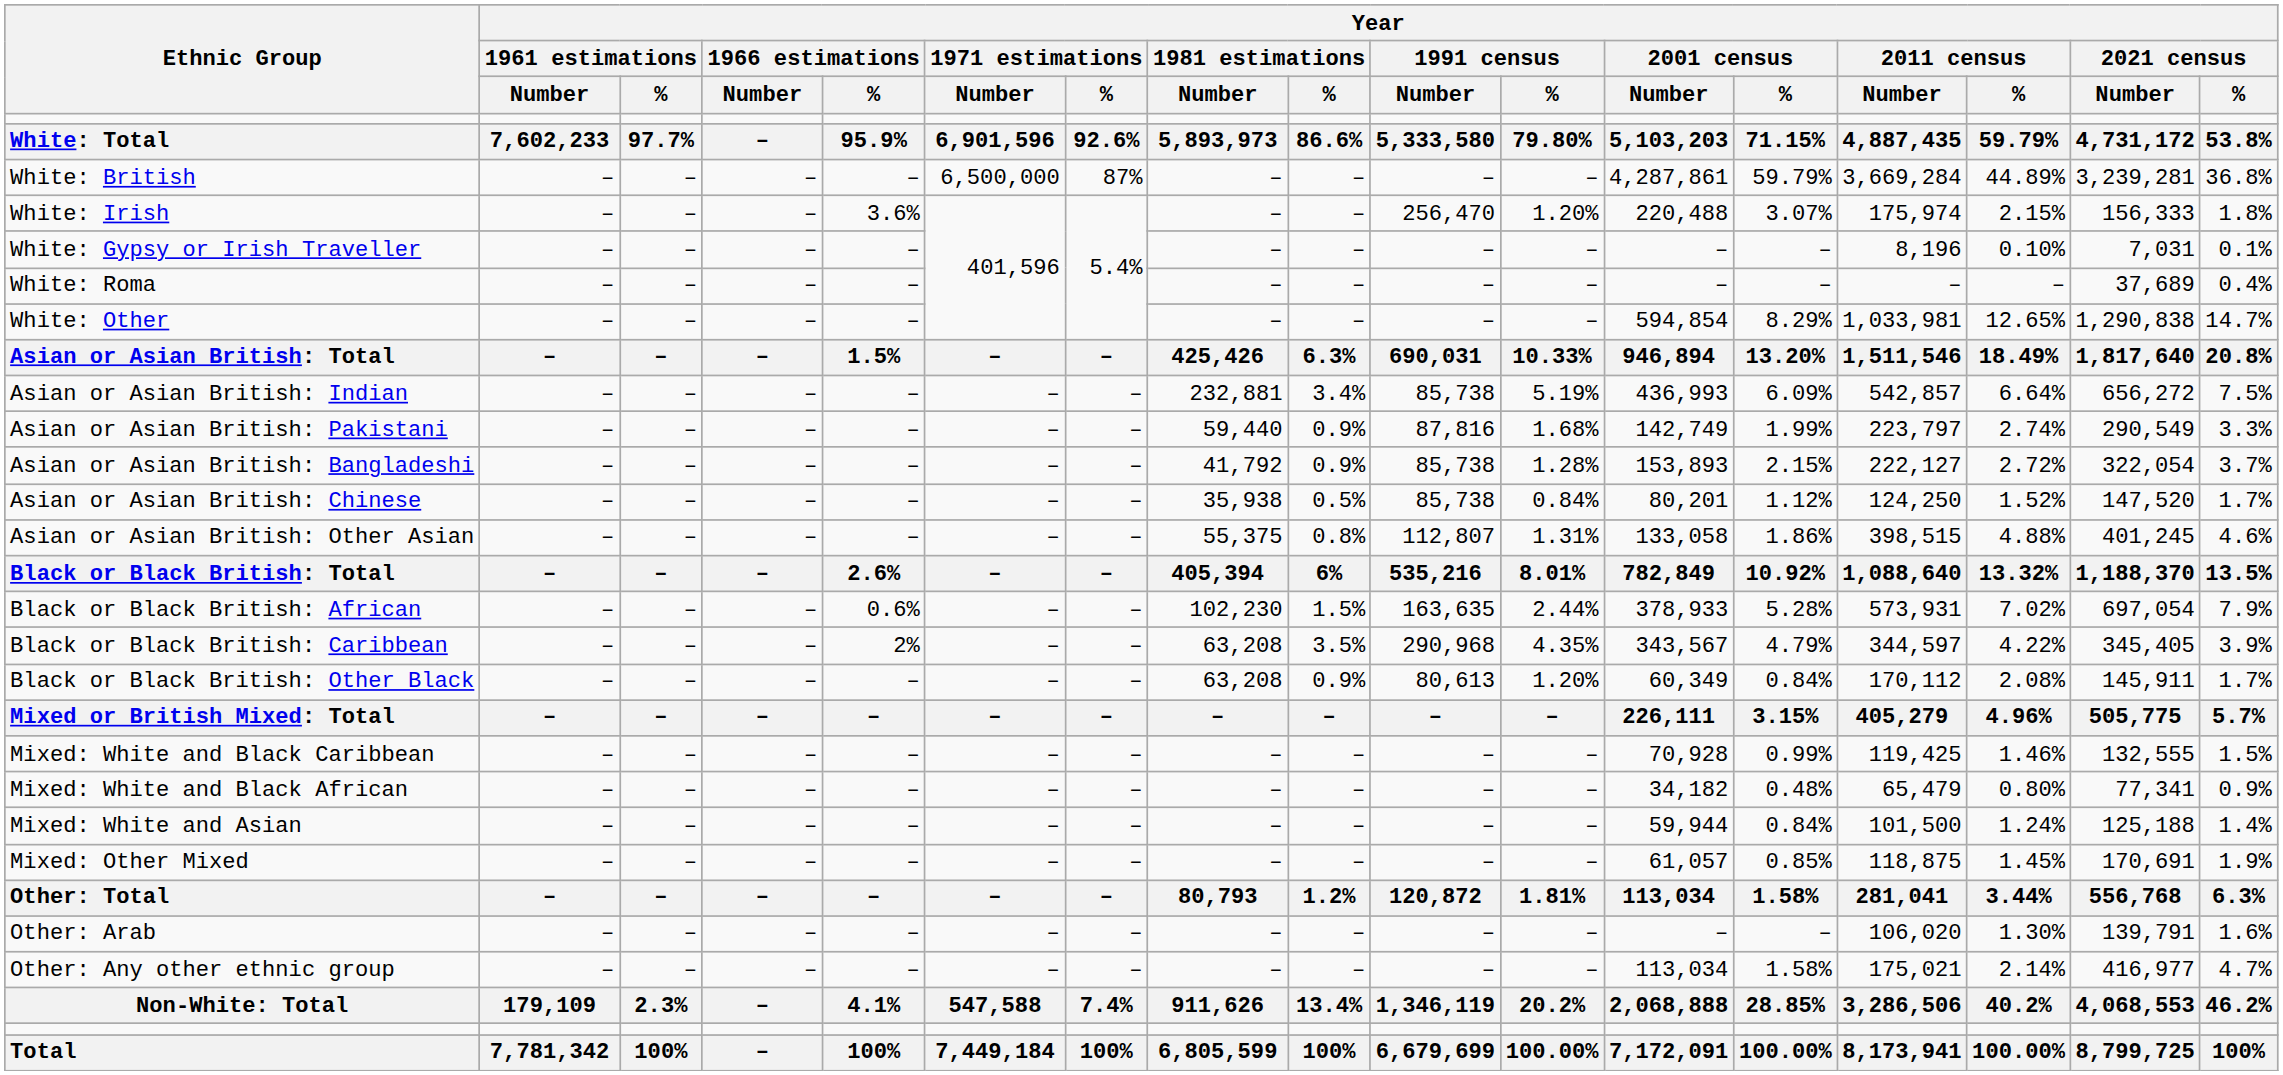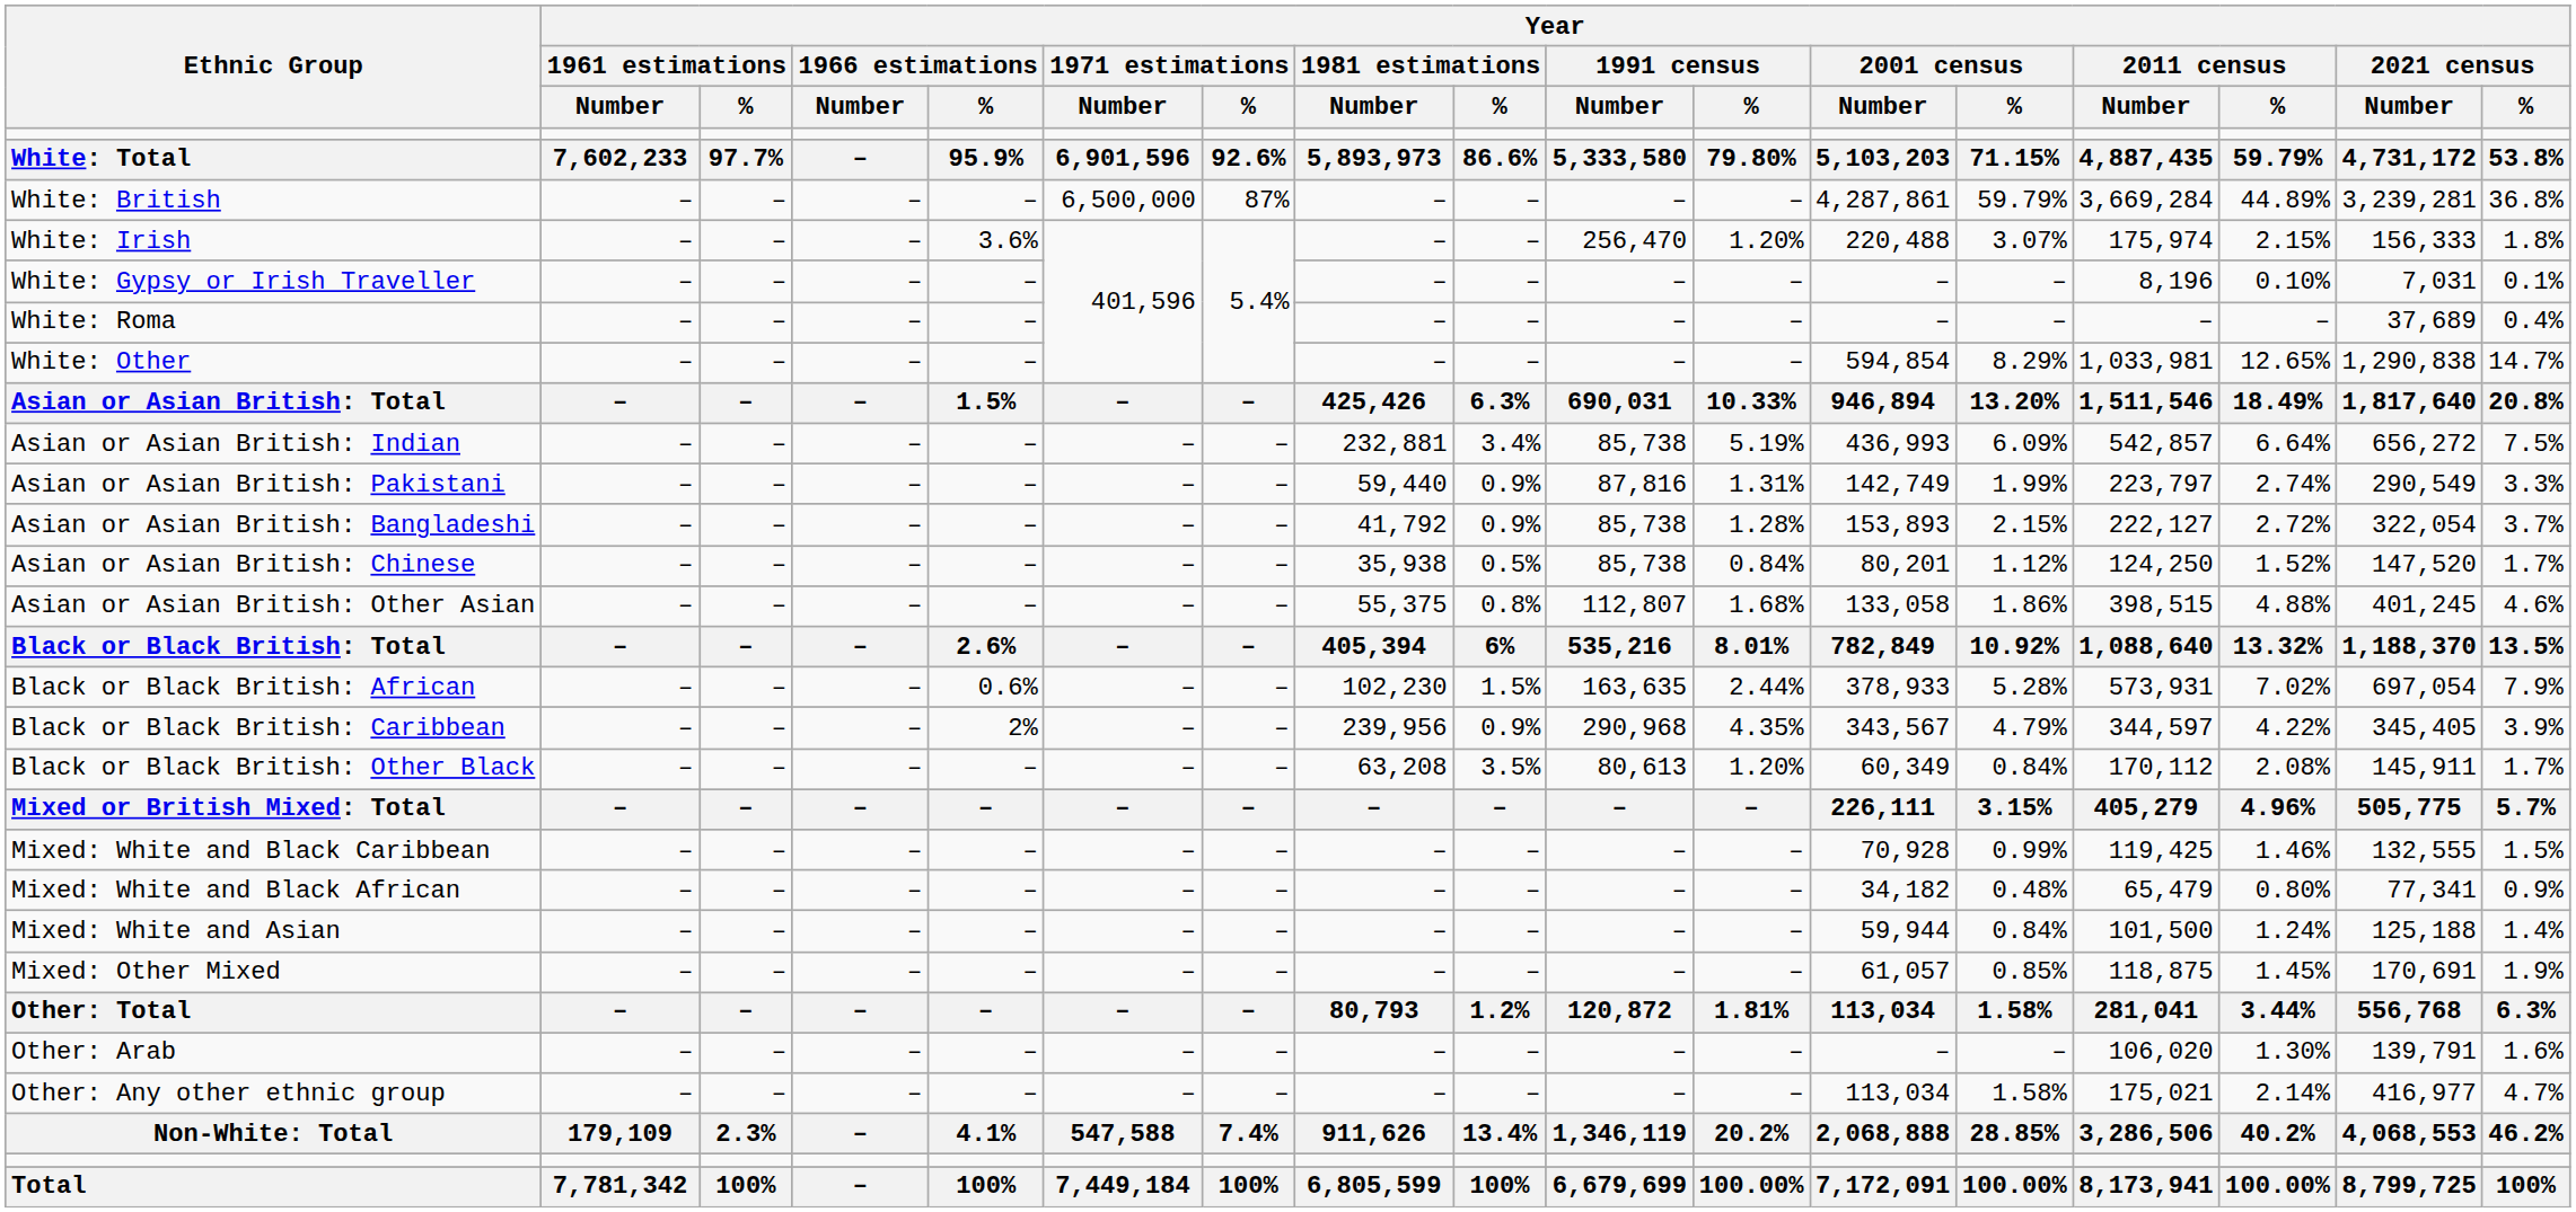 <table class="wikitable sortable" style="text-align:right">
 <tr>
 <th rowspan="3">Ethnic Group</th>
 <th colspan="16">Year</th>
 </tr>
 <tr>
 <th colspan="2">1961 estimations</th>
 <th colspan="2">1966 estimations</th>
 <th colspan="2">1971 estimations</th>
 <th colspan="2">1981 estimations</th>
 <th colspan="2" scope="col">1991 census</th>
 <th colspan="2" scope="col">2001 census</th>
 <th colspan="2" scope="col">2011 census</th>
 <th colspan="2">2021 census</th>
 </tr>
 <tr>
 <th>Number</th>
 <th>%</th>
 <th>Number</th>
 <th>%</th>
 <th>Number</th>
 <th>%</th>
 <th>Number</th>
 <th>%</th>
 <th scope="col">Number</th>
 <th scope="col">%</th>
 <th scope="col">Number</th>
 <th scope="col">%</th>
 <th scope="col">Number</th>
 <th scope="col">%</th>
 <th>Number</th>
 <th>%</th>
 </tr>
 <tr>
 <td></td>
 <td></td>
 <td></td>
 <td></td>
 <td></td>
 <td></td>
 <td></td>
 <td></td>
 <td></td>
 <td></td>
 <td></td>
 <td></td>
 <td></td>
 <td></td>
 <td></td>
 <td></td>
 <td></td>
 </tr>
 <tr>
 <th scope="row" style="text-align:left"><a href='#'>White</a>: Total</th>
 <th>7,602,233</th>
 <th>97.7%</th>
 <th>–</th>
 <th>95.9%</th>
 <th>6,901,596</th>
 <th>92.6%</th>
 <th>5,893,973</th>
 <th>86.6%</th>
 <th>5,333,580</th>
 <th>79.80%</th>
 <th>5,103,203</th>
 <th>71.15%</th>
 <th>4,887,435</th>
 <th>59.79%</th>
 <th>4,731,172</th>
 <th>53.8%</th>
 </tr>
 <tr>
 <td scope="row" style="text-align:left">White: <a href='#'>British</a></td>
 <td>–</td>
 <td>–</td>
 <td>–</td>
 <td>–</td>
 <td>6,500,000</td>
 <td>87%</td>
 <td>–</td>
 <td>–</td>
 <td>–</td>
 <td>–</td>
 <td>4,287,861</td>
 <td>59.79%</td>
 <td>3,669,284</td>
 <td>44.89%</td>
 <td>3,239,281</td>
 <td>36.8%</td>
 </tr>
 <tr>
 <td scope="row" style="text-align:left">White: <a href='#'>Irish</a></td>
 <td>–</td>
 <td>–</td>
 <td>–</td>
 <td>3.6%</td>
 <td rowspan="4">401,596</td>
 <td rowspan="4">5.4%</td>
 <td>–</td>
 <td>–</td>
 <td>256,470</td>
 <td>1.20%</td>
 <td>220,488</td>
 <td>3.07%</td>
 <td>175,974</td>
 <td>2.15%</td>
 <td>156,333</td>
 <td>1.8%</td>
 </tr>
 <tr>
 <td scope="row" style="text-align:left">White: <a href='#'>Gypsy or Irish Traveller</a></td>
 <td>–</td>
 <td>–</td>
 <td>–</td>
 <td>–</td>
 <td>–</td>
 <td>–</td>
 <td>–</td>
 <td>–</td>
 <td>–</td>
 <td>–</td>
 <td>8,196</td>
 <td>0.10%</td>
 <td>7,031</td>
 <td>0.1%</td>
 </tr>
 <tr>
 <td scope="row" style="text-align:left">White: Roma</td>
 <td>–</td>
 <td>–</td>
 <td>–</td>
 <td>–</td>
 <td>–</td>
 <td>–</td>
 <td>–</td>
 <td>–</td>
 <td>–</td>
 <td>–</td>
 <td>–</td>
 <td>–</td>
 <td>37,689</td>
 <td>0.4%</td>
 </tr>
 <tr>
 <td scope="row" style="text-align:left">White: <a href='#'>Other</a></td>
 <td>–</td>
 <td>–</td>
 <td>–</td>
 <td>–</td>
 <td>–</td>
 <td>–</td>
 <td>–</td>
 <td>–</td>
 <td>594,854</td>
 <td>8.29%</td>
 <td>1,033,981</td>
 <td>12.65%</td>
 <td>1,290,838</td>
 <td>14.7%</td>
 </tr>
 <tr>
 <th scope="row" style="text-align:left"><a href='#'>Asian or Asian British</a>: Total</th>
 <th>–</th>
 <th>–</th>
 <th>–</th>
 <th>1.5%</th>
 <th>–</th>
 <th>–</th>
 <th>425,426</th>
 <th>6.3%</th>
 <th>690,031</th>
 <th>10.33%</th>
 <th>946,894</th>
 <th>13.20%</th>
 <th>1,511,546</th>
 <th>18.49%</th>
 <th>1,817,640</th>
 <th>20.8%</th>
 </tr>
 <tr>
 <td scope="row" style="text-align:left">Asian or Asian British: <a href='#'>Indian</a></td>
 <td>–</td>
 <td>–</td>
 <td>–</td>
 <td>–</td>
 <td>–</td>
 <td>–</td>
 <td>232,881</td>
 <td>3.4%</td>
 <td>85,738</td>
 <td>5.19%</td>
 <td>436,993</td>
 <td>6.09%</td>
 <td>542,857</td>
 <td>6.64%</td>
 <td>656,272</td>
 <td>7.5%</td>
 </tr>
 <tr>
 <td scope="row" style="text-align:left">Asian or Asian British: <a href='#'>Pakistani</a></td>
 <td>–</td>
 <td>–</td>
 <td>–</td>
 <td>–</td>
 <td>–</td>
 <td>–</td>
 <td>59,440</td>
 <td>0.9%</td>
 <td>87,816</td>
-<td>1.68%</td>
+<td>1.31%</td>
 <td>142,749</td>
 <td>1.99%</td>
 <td>223,797</td>
 <td>2.74%</td>
 <td>290,549</td>
 <td>3.3%</td>
 </tr>
 <tr>
 <td scope="row" style="text-align:left">Asian or Asian British: <a href='#'>Bangladeshi</a></td>
 <td>–</td>
 <td>–</td>
 <td>–</td>
 <td>–</td>
 <td>–</td>
 <td>–</td>
 <td>41,792</td>
 <td>0.9%</td>
 <td>85,738</td>
 <td>1.28%</td>
 <td>153,893</td>
 <td>2.15%</td>
 <td>222,127</td>
 <td>2.72%</td>
 <td>322,054</td>
 <td>3.7%</td>
 </tr>
 <tr>
 <td scope="row" style="text-align:left">Asian or Asian British: <a href='#'>Chinese</a></td>
 <td>–</td>
 <td>–</td>
 <td>–</td>
 <td>–</td>
 <td>–</td>
 <td>–</td>
 <td>35,938</td>
 <td>0.5%</td>
 <td>85,738</td>
 <td>0.84%</td>
 <td>80,201</td>
 <td>1.12%</td>
 <td>124,250</td>
 <td>1.52%</td>
 <td>147,520</td>
 <td>1.7%</td>
 </tr>
 <tr>
 <td scope="row" style="text-align:left">Asian or Asian British: Other Asian</td>
 <td>–</td>
 <td>–</td>
 <td>–</td>
 <td>–</td>
 <td>–</td>
 <td>–</td>
 <td>55,375</td>
 <td>0.8%</td>
 <td>112,807</td>
-<td>1.31%</td>
+<td>1.68%</td>
 <td>133,058</td>
 <td>1.86%</td>
 <td>398,515</td>
 <td>4.88%</td>
 <td>401,245</td>
 <td>4.6%</td>
 </tr>
 <tr>
 <th scope="row" style="text-align:left"><a href='#'>Black or Black British</a>: Total</th>
 <th>–</th>
 <th>–</th>
 <th>–</th>
 <th>2.6%</th>
 <th>–</th>
 <th>–</th>
 <th>405,394</th>
 <th>6%</th>
 <th>535,216</th>
 <th>8.01%</th>
 <th>782,849</th>
 <th>10.92%</th>
 <th>1,088,640</th>
 <th>13.32%</th>
 <th>1,188,370</th>
 <th>13.5%</th>
 </tr>
 <tr>
 <td scope="row" style="text-align:left">Black or Black British: <a href='#'>African</a></td>
 <td>–</td>
 <td>–</td>
 <td>–</td>
 <td>0.6%</td>
 <td>–</td>
 <td>–</td>
 <td>102,230</td>
 <td>1.5%</td>
 <td>163,635</td>
 <td>2.44%</td>
 <td>378,933</td>
 <td>5.28%</td>
 <td>573,931</td>
 <td>7.02%</td>
 <td>697,054</td>
 <td>7.9%</td>
 </tr>
 <tr>
 <td scope="row" style="text-align:left">Black or Black British: <a href='#'>Caribbean</a></td>
 <td>–</td>
 <td>–</td>
 <td>–</td>
 <td>2%</td>
 <td>–</td>
 <td>–</td>
-<td>63,208</td>
-<td>3.5%</td>
+<td>239,956</td>
+<td>0.9%</td>
 <td>290,968</td>
 <td>4.35%</td>
 <td>343,567</td>
 <td>4.79%</td>
 <td>344,597</td>
 <td>4.22%</td>
 <td>345,405</td>
 <td>3.9%</td>
 </tr>
 <tr>
 <td scope="row" style="text-align:left">Black or Black British: <a href='#'>Other Black</a></td>
 <td>–</td>
 <td>–</td>
 <td>–</td>
 <td>–</td>
 <td>–</td>
 <td>–</td>
 <td>63,208</td>
-<td>0.9%</td>
+<td>3.5%</td>
 <td>80,613</td>
 <td>1.20%</td>
 <td>60,349</td>
 <td>0.84%</td>
 <td>170,112</td>
 <td>2.08%</td>
 <td>145,911</td>
 <td>1.7%</td>
 </tr>
 <tr>
 <th scope="row" style="text-align:left"><a href='#'>Mixed or British Mixed</a>: Total</th>
 <th>–</th>
 <th>–</th>
 <th>–</th>
 <th>–</th>
 <th>–</th>
 <th>–</th>
 <th>–</th>
 <th>–</th>
 <th>–</th>
 <th>–</th>
 <th>226,111</th>
 <th>3.15%</th>
 <th>405,279</th>
 <th>4.96%</th>
 <th>505,775</th>
 <th>5.7%</th>
 </tr>
 <tr>
 <td scope="row" style="text-align:left">Mixed: White and Black Caribbean</td>
 <td>–</td>
 <td>–</td>
 <td>–</td>
 <td>–</td>
 <td>–</td>
 <td>–</td>
 <td>–</td>
 <td>–</td>
 <td>–</td>
 <td>–</td>
 <td>70,928</td>
 <td>0.99%</td>
 <td>119,425</td>
 <td>1.46%</td>
 <td>132,555</td>
 <td>1.5%</td>
 </tr>
 <tr>
 <td scope="row" style="text-align:left">Mixed: White and Black African</td>
 <td>–</td>
 <td>–</td>
 <td>–</td>
 <td>–</td>
 <td>–</td>
 <td>–</td>
 <td>–</td>
 <td>–</td>
 <td>–</td>
 <td>–</td>
 <td>34,182</td>
 <td>0.48%</td>
 <td>65,479</td>
 <td>0.80%</td>
 <td>77,341</td>
 <td>0.9%</td>
 </tr>
 <tr>
 <td scope="row" style="text-align:left">Mixed: White and Asian</td>
 <td>–</td>
 <td>–</td>
 <td>–</td>
 <td>–</td>
 <td>–</td>
 <td>–</td>
 <td>–</td>
 <td>–</td>
 <td>–</td>
 <td>–</td>
 <td>59,944</td>
 <td>0.84%</td>
 <td>101,500</td>
 <td>1.24%</td>
 <td>125,188</td>
 <td>1.4%</td>
 </tr>
 <tr>
 <td scope="row" style="text-align:left">Mixed: Other Mixed</td>
 <td>–</td>
 <td>–</td>
 <td>–</td>
 <td>–</td>
 <td>–</td>
 <td>–</td>
 <td>–</td>
 <td>–</td>
 <td>–</td>
 <td>–</td>
 <td>61,057</td>
 <td>0.85%</td>
 <td>118,875</td>
 <td>1.45%</td>
 <td>170,691</td>
 <td>1.9%</td>
 </tr>
 <tr>
 <th scope="row" style="text-align:left">Other: Total</th>
 <th>–</th>
 <th>–</th>
 <th>–</th>
 <th>–</th>
 <th>–</th>
 <th>–</th>
 <th>80,793</th>
 <th>1.2%</th>
 <th>120,872</th>
 <th>1.81%</th>
 <th>113,034</th>
 <th>1.58%</th>
 <th>281,041</th>
 <th>3.44%</th>
 <th>556,768</th>
 <th>6.3%</th>
 </tr>
 <tr>
 <td scope="row" style="text-align:left">Other: Arab</td>
 <td>–</td>
 <td>–</td>
 <td>–</td>
 <td>–</td>
 <td>–</td>
 <td>–</td>
 <td>–</td>
 <td>–</td>
 <td>–</td>
 <td>–</td>
 <td>–</td>
 <td>–</td>
 <td>106,020</td>
 <td>1.30%</td>
 <td>139,791</td>
 <td>1.6%</td>
 </tr>
 <tr>
 <td scope="row" style="text-align:left">Other: Any other ethnic group</td>
 <td>–</td>
 <td>–</td>
 <td>–</td>
 <td>–</td>
 <td>–</td>
 <td>–</td>
 <td>–</td>
 <td>–</td>
 <td>–</td>
 <td>–</td>
 <td>113,034</td>
 <td>1.58%</td>
 <td>175,021</td>
 <td>2.14%</td>
 <td>416,977</td>
 <td>4.7%</td>
 </tr>
 <tr>
 <th>Non-White: Total</th>
 <th>179,109</th>
 <th>2.3%</th>
 <th>–</th>
 <th>4.1%</th>
 <th>547,588</th>
 <th>7.4%</th>
 <th>911,626</th>
 <th>13.4%</th>
 <th>1,346,119</th>
 <th>20.2%</th>
 <th>2,068,888</th>
 <th>28.85%</th>
 <th>3,286,506</th>
 <th>40.2%</th>
 <th>4,068,553</th>
 <th>46.2%</th>
 </tr>
 <tr>
 <td></td>
 <td></td>
 <td></td>
 <td></td>
 <td></td>
 <td></td>
 <td></td>
 <td></td>
 <td></td>
 <td></td>
 <td></td>
 <td></td>
 <td></td>
 <td></td>
 <td></td>
 <td></td>
 <td></td>
 </tr>
 <tr>
 <th scope="row" style="text-align:left">Total</th>
 <th>7,781,342</th>
 <th>100%</th>
 <th>–</th>
 <th>100%</th>
 <th>7,449,184</th>
 <th>100%</th>
 <th>6,805,599</th>
 <th>100%</th>
 <th>6,679,699</th>
 <th>100.00%</th>
 <th>7,172,091</th>
 <th>100.00%</th>
 <th>8,173,941</th>
 <th>100.00%</th>
 <th>8,799,725</th>
 <th>100%</th>
 </tr>
 </table>
